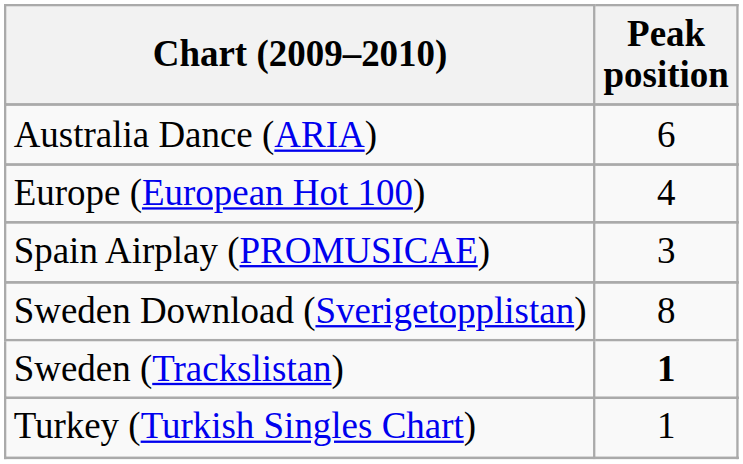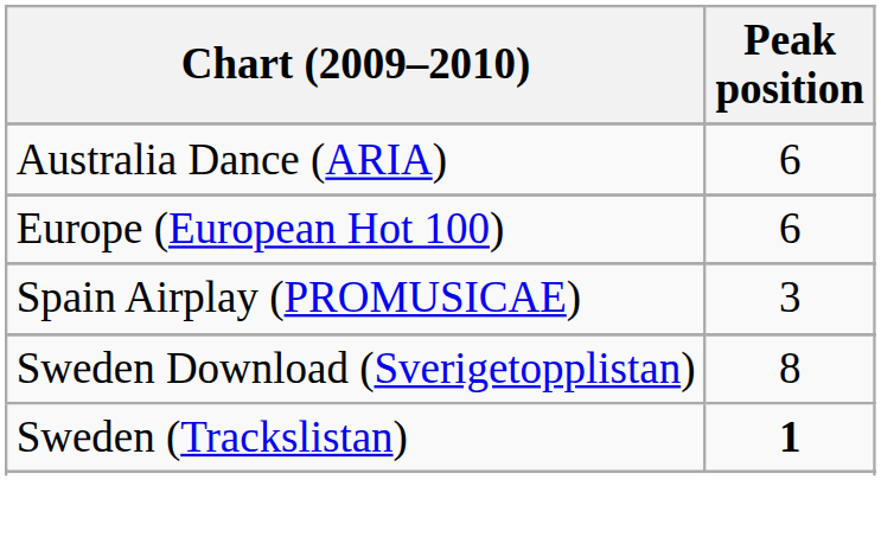 <table class="wikitable sortable">
 <tr>
 <th>Chart (2009–2010)</th>
 <th>Peak<br>position</th>
 </tr>
 <tr>
 </tr>
 <tr>
 <td>Australia Dance (<a href='#'>ARIA</a>)</td>
 <td align="center">6</td>
 </tr>
 <tr>
 </tr>
 <tr>
 </tr>
 <tr>
 </tr>
 <tr>
 </tr>
 <tr>
 </tr>
 <tr>
 </tr>
 <tr>
 <td>Europe (<a href='#'>European Hot 100</a>)</td>
-<td align="center">4</td>
+<td align="center">6</td>
 </tr>
 <tr>
 </tr>
 <tr>
 </tr>
 <tr>
 </tr>
 <tr>
 </tr>
 <tr>
 </tr>
 <tr>
 </tr>
 <tr>
 </tr>
 <tr>
 </tr>
 <tr>
 </tr>
 <tr>
 </tr>
 <tr>
 </tr>
 <tr>
 </tr>
 <tr>
 </tr>
 <tr>
 <td>Spain Airplay (<a href='#'>PROMUSICAE</a>)</td>
 <td style="text-align:center;">3</td>
 </tr>
 <tr>
 </tr>
 <tr>
 <td>Sweden Download (<a href='#'>Sverigetopplistan</a>)</td>
 <td align="center">8</td>
 </tr>
 <tr>
 <td>Sweden (<a href='#'>Trackslistan</a>)</td>
 <td align="center"><strong>1</strong></td>
 </tr>
 <tr>
 </tr>
 <tr>
-<td>Turkey (<a href='#'>Turkish Singles Chart</a>)</td>
-<td style="text-align:center;">1</td>
-</tr>
-<tr>
 </tr>
 <tr>
 </tr>
 <tr>
 </tr>
 </table>
